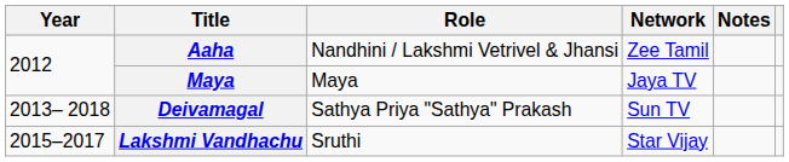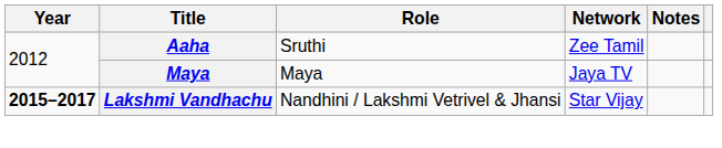 <table class="wikitable plainrowheaders">
 <tr style="background:#ccc; text-align:center;">
 <th scope=col>Year</th>
 <th scope=col>Title</th>
 <th scope=col>Role</th>
 <th scope=col>Network</th>
 <th scope="col" class="unsortable">Notes</th>
 <th scope="col" class="unsortable" ></th>
 </tr>
 <tr>
 <td rowspan="2">2012</td>
 <th scope="row"><em><a href='#'>Aaha</a></em></th>
-<td>Nandhini / Lakshmi Vetrivel & Jhansi</td>
+<td>Sruthi</td>
 <td><a href='#'>Zee Tamil</a></td>
 <td></td>
 <td style="text-align:center;"></td>
 </tr>
 <tr>
 <th scope="row"><em><a href='#'>Maya</a></em></th>
 <td>Maya</td>
 <td><a href='#'>Jaya TV</a></td>
 <td></td>
 <td style="text-align:center;"></td>
 </tr>
 <tr>
-<td>2013– 2018</td>
-<th scope="row"><em><a href='#'>Deivamagal</a></em></th>
-<td>Sathya Priya "Sathya" Prakash</td>
-<td><a href='#'>Sun TV</a></td>
-<td></td>
-<td style="text-align:center;"></td>
-</tr>
-<tr>
-<td>2015–2017</td>
+<td><strong>2015–2017</strong></td>
 <th scope="row"><em><a href='#'>Lakshmi Vandhachu</a></em></th>
-<td>Sruthi</td>
+<td>Nandhini / Lakshmi Vetrivel & Jhansi</td>
 <td><a href='#'>Star Vijay</a></td>
 <td></td>
 <td style="text-align:center;"></td>
 </tr>
 </table>
